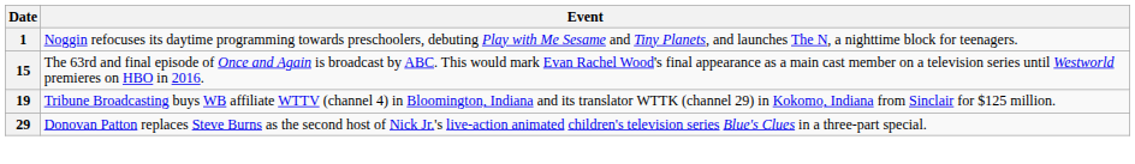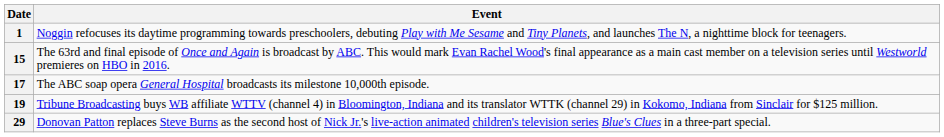 <table class="wikitable">
 <tr>
 <th>Date</th>
 <th>Event</th>
 </tr>
 <tr>
 <th>1</th>
 <td><a href='#'>Noggin</a> refocuses its daytime programming towards preschoolers, debuting <em><a href='#'>Play with Me Sesame</a></em> and <em><a href='#'>Tiny Planets</a></em>, and launches <a href='#'>The N</a>, a nighttime block for teenagers.</td>
 </tr>
 <tr>
 <th>15</th>
 <td>The 63rd and final episode of <em><a href='#'>Once and Again</a></em> is broadcast by <a href='#'>ABC</a>. This would mark <a href='#'>Evan Rachel Wood</a>'s final appearance as a main cast member on a television series until <em><a href='#'>Westworld</a></em> premieres on <a href='#'>HBO</a> in <a href='#'>2016</a>.</td>
 </tr>
 <tr>
+<th>17</th>
+<td>The ABC soap opera <em><a href='#'>General Hospital</a></em> broadcasts its milestone 10,000th episode.</td>
+</tr>
+<tr>
 <th>19</th>
 <td><a href='#'>Tribune Broadcasting</a> buys <a href='#'>WB</a> affiliate <a href='#'>WTTV</a> (channel 4) in <a href='#'>Bloomington, Indiana</a> and its translator WTTK (channel 29) in <a href='#'>Kokomo, Indiana</a> from <a href='#'>Sinclair</a> for $125 million.</td>
 </tr>
 <tr>
 <th>29</th>
 <td><a href='#'>Donovan Patton</a> replaces <a href='#'>Steve Burns</a> as the second host of <a href='#'>Nick Jr.</a>'s <a href='#'>live-action animated</a> <a href='#'>children's television series</a> <em><a href='#'>Blue's Clues</a></em> in a three-part special.</td>
 </tr>
 </table>
